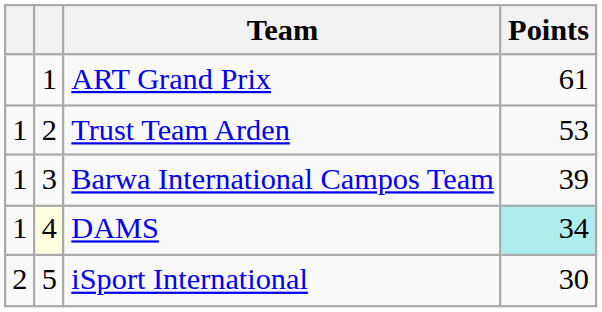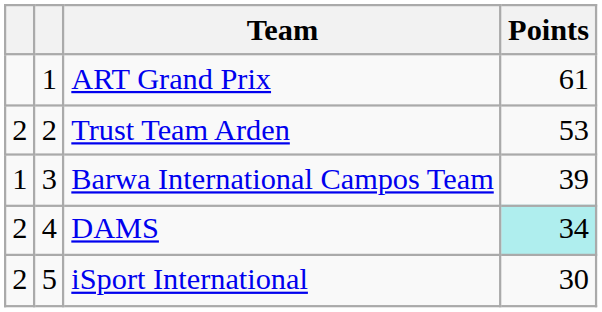 <table class="wikitable" style="font-size: 85%;">
 <tr>
 <th></th>
 <th></th>
 <th>Team</th>
 <th>Points</th>
 </tr>
 <tr>
 <td align="left"></td>
 <td align="center">1</td>
 <td> <a href='#'>ART Grand Prix</a></td>
 <td align="right">61</td>
 </tr>
 <tr>
-<td align="left"> 1</td>
+<td align="left"> 2</td>
 <td align="center">2</td>
 <td> <a href='#'>Trust Team Arden</a></td>
 <td align="right">53</td>
 </tr>
 <tr>
 <td align="left"> 1</td>
 <td align="center">3</td>
 <td> <a href='#'>Barwa International Campos Team</a></td>
 <td align="right">39</td>
 </tr>
 <tr>
-<td align="left"> 1</td>
-<td align="center" style="background: lightyellow;">4</td>
+<td align="left"> 2</td>
+<td align="center">4</td>
 <td> <a href='#'>DAMS</a></td>
 <td align="right" style="background: paleturquoise;">34</td>
 </tr>
 <tr>
 <td align="left"> 2</td>
 <td align="center">5</td>
 <td> <a href='#'>iSport International</a></td>
 <td align="right">30</td>
 </tr>
 </table>
